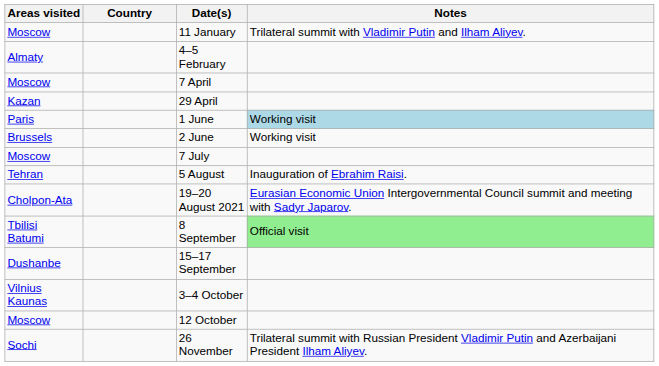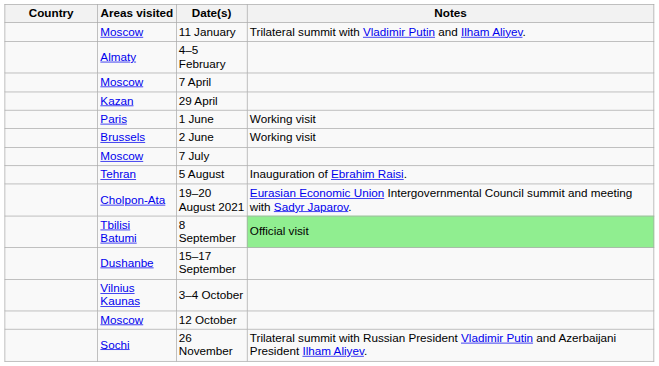 <table class="wikitable" style="margin: 1em auto 1em auto">
 <tr>
+<th style="width:120px;">Country</th>
 <th style="width:100px;">Areas visited</th>
-<th style="width:120px;">Country</th>
 <th style="width:90px;">Date(s)</th>
 <th style="width:550px;">Notes</th>
 </tr>
 <tr>
+<td></td>
 <td><a href='#'>Moscow</a></td>
-<td></td>
 <td>11 January</td>
 <td>Trilateral summit with <a href='#'>Vladimir Putin</a> and <a href='#'>Ilham Aliyev</a>.</td>
 </tr>
 <tr>
+<td></td>
 <td><a href='#'>Almaty</a></td>
-<td></td>
 <td>4–5 February</td>
 <td></td>
 </tr>
 <tr>
+<td></td>
 <td><a href='#'>Moscow</a></td>
-<td></td>
 <td>7 April</td>
 <td></td>
 </tr>
 <tr>
+<td></td>
 <td><a href='#'>Kazan</a></td>
-<td></td>
 <td>29 April</td>
 <td></td>
 </tr>
 <tr>
+<td></td>
 <td><a href='#'>Paris</a></td>
-<td></td>
 <td>1 June</td>
-<td style="background: lightblue;">Working visit</td>
+<td>Working visit</td>
 </tr>
 <tr>
+<td></td>
 <td><a href='#'>Brussels</a></td>
-<td></td>
 <td>2 June</td>
 <td>Working visit</td>
 </tr>
 <tr>
+<td></td>
 <td><a href='#'>Moscow</a></td>
-<td></td>
 <td>7 July</td>
 <td></td>
 </tr>
 <tr>
+<td></td>
 <td><a href='#'>Tehran</a></td>
-<td></td>
 <td>5 August</td>
 <td>Inauguration of <a href='#'>Ebrahim Raisi</a>.</td>
 </tr>
 <tr>
+<td></td>
 <td><a href='#'>Cholpon-Ata</a></td>
-<td></td>
 <td>19–20 August 2021</td>
 <td><a href='#'>Eurasian Economic Union</a> Intergovernmental Council summit and meeting with <a href='#'>Sadyr Japarov</a>.</td>
 </tr>
 <tr>
+<td></td>
 <td><a href='#'>Tbilisi</a><br><a href='#'>Batumi</a></td>
-<td></td>
 <td>8 September</td>
 <td style="background: lightgreen;">Official visit</td>
 </tr>
 <tr>
+<td></td>
 <td><a href='#'>Dushanbe</a></td>
-<td></td>
 <td>15–17 September</td>
 <td></td>
 </tr>
 <tr>
+<td></td>
 <td><a href='#'>Vilnius</a><br><a href='#'>Kaunas</a></td>
-<td></td>
 <td>3–4 October</td>
 <td></td>
 </tr>
 <tr>
+<td></td>
 <td><a href='#'>Moscow</a></td>
-<td></td>
 <td>12 October</td>
 <td></td>
 </tr>
 <tr>
+<td></td>
 <td><a href='#'>Sochi</a></td>
-<td></td>
 <td>26 November</td>
 <td>Trilateral summit with Russian President <a href='#'>Vladimir Putin</a> and Azerbaijani President <a href='#'>Ilham Aliyev</a>.</td>
 </tr>
 </table>
